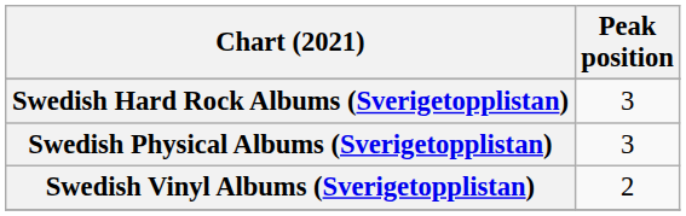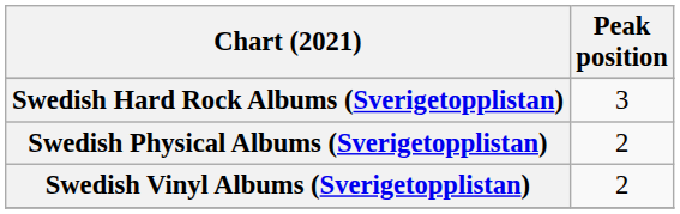 <table class="wikitable sortable plainrowheaders" style="text-align:center">
 <tr>
 <th scope="col">Chart (2021)</th>
 <th scope="col">Peak<br>position</th>
 </tr>
 <tr>
 </tr>
 <tr>
 </tr>
 <tr>
 </tr>
 <tr>
 <th scope="row">Swedish Hard Rock Albums (<a href='#'>Sverigetopplistan</a>)</th>
 <td>3</td>
 </tr>
 <tr>
 <th scope="row">Swedish Physical Albums (<a href='#'>Sverigetopplistan</a>)</th>
-<td>3</td>
+<td>2</td>
 </tr>
 <tr>
 <th scope="row">Swedish Vinyl Albums (<a href='#'>Sverigetopplistan</a>)</th>
 <td>2</td>
 </tr>
 <tr>
 </tr>
 <tr>
 </tr>
 <tr>
 </tr>
 </table>
